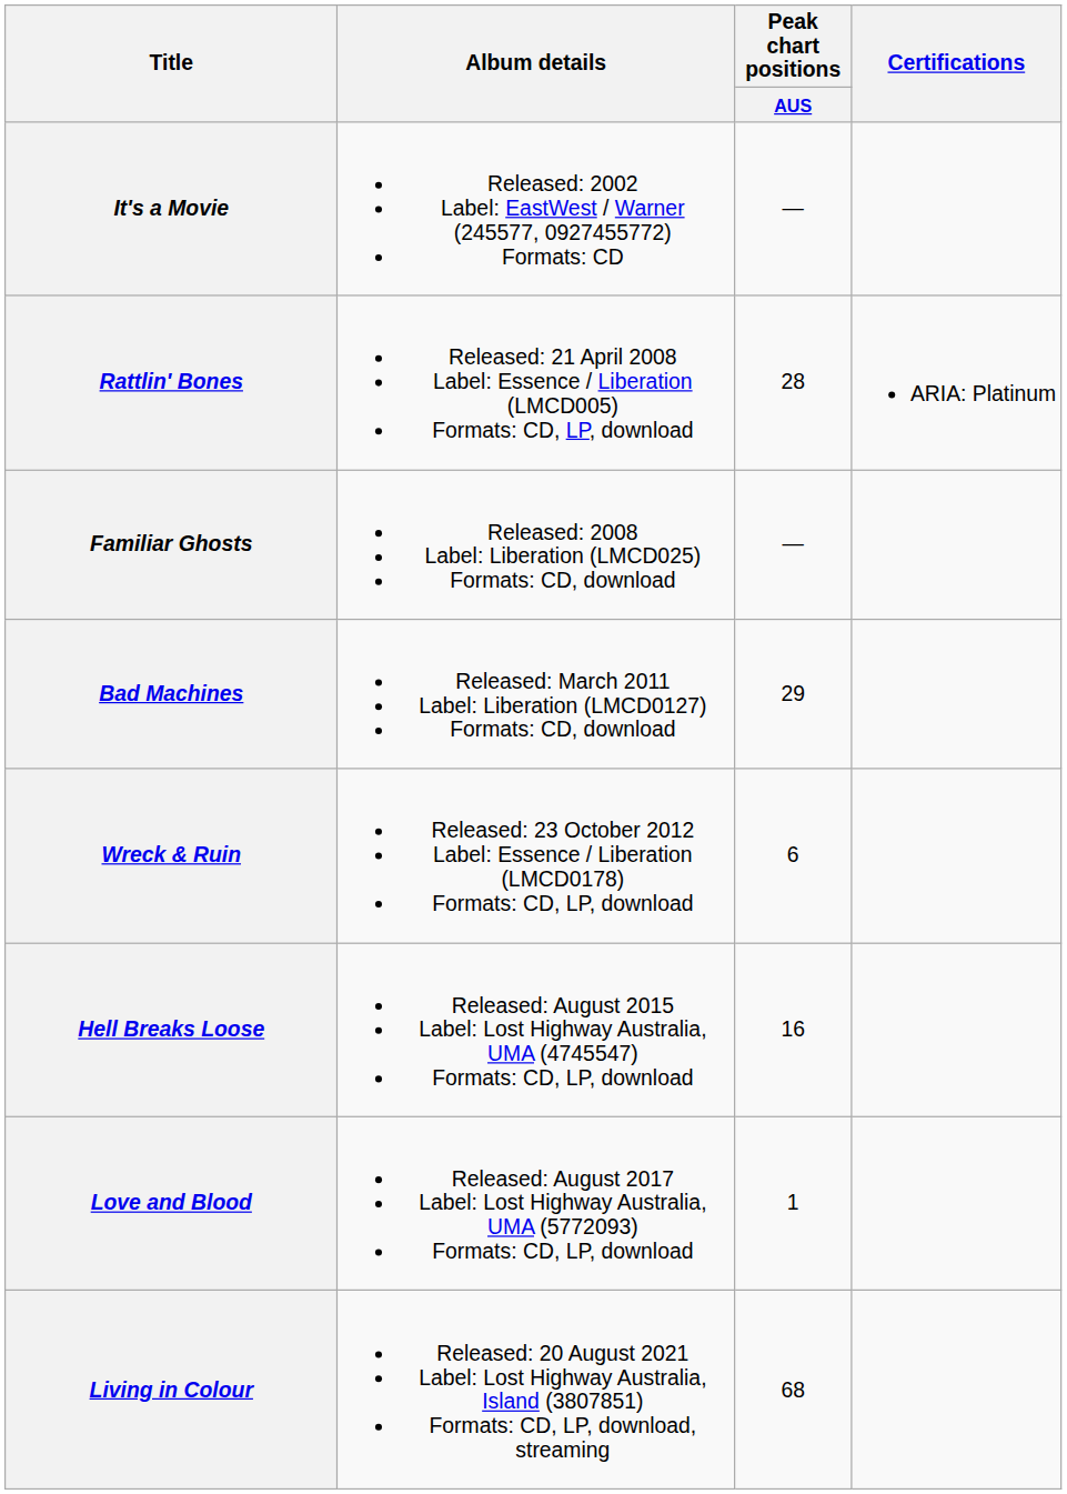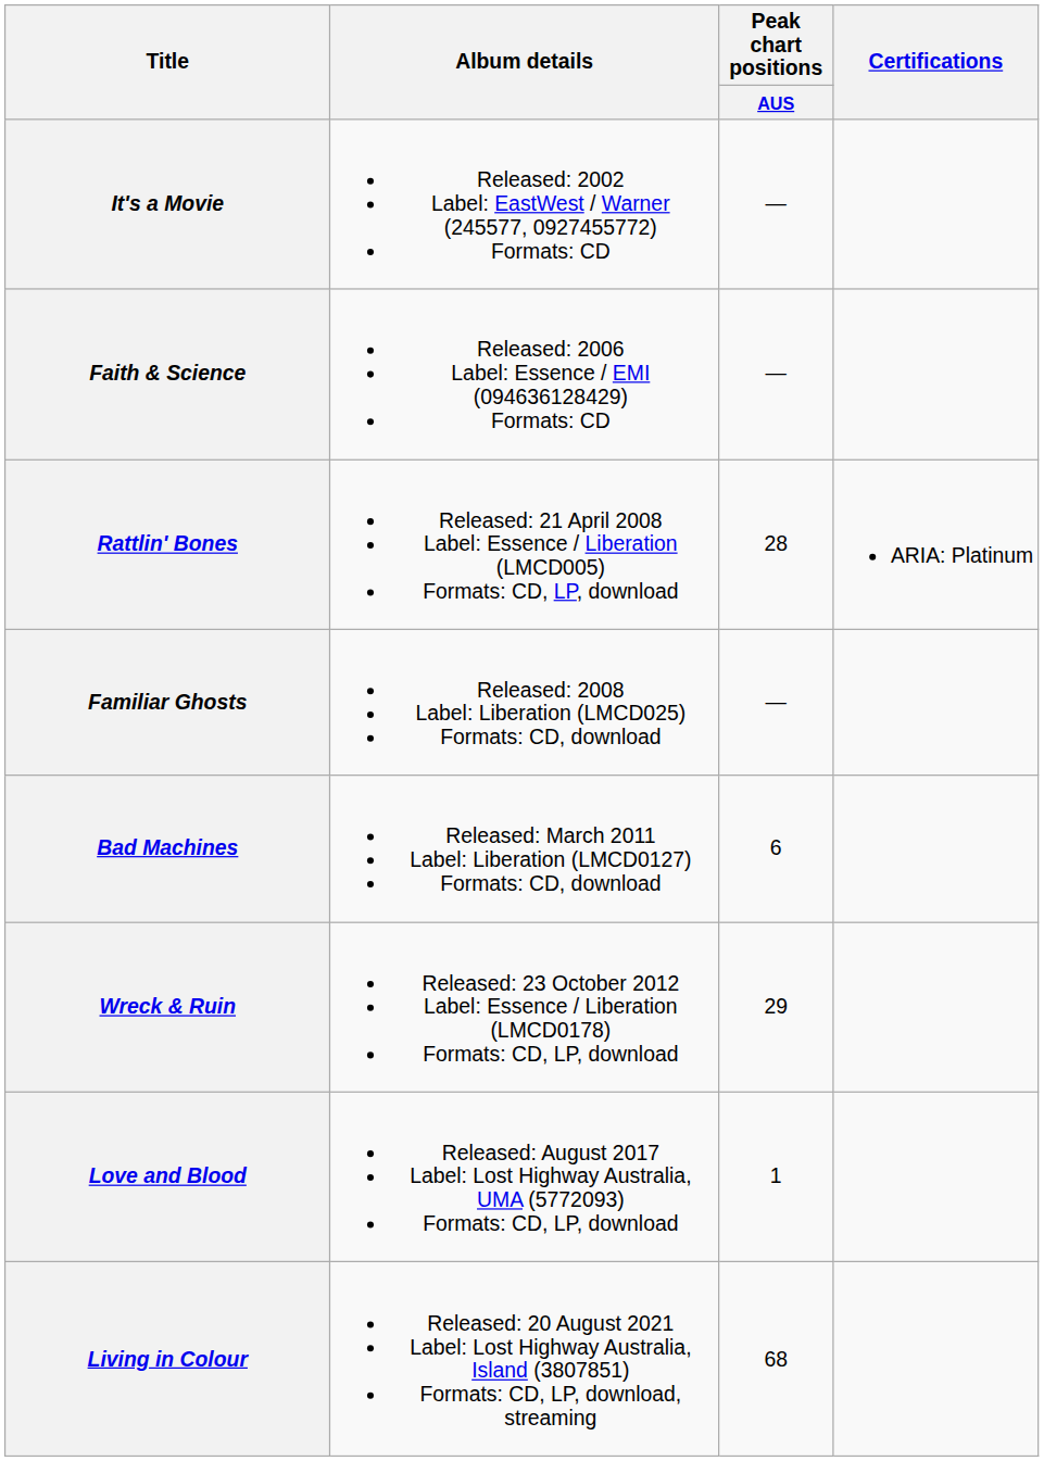 <table class="wikitable plainrowheaders" style="text-align:center">
 <tr>
 <th scope="col" rowspan="2" style="width:15em;">Title</th>
 <th scope="col" rowspan="2" style="width:18em;">Album details</th>
 <th scope="col" colspan="1" style="width:5em;">Peak chart<br>positions</th>
 <th scope="col" rowspan="2" style="width:8m;"><a href='#'>Certifications</a></th>
 </tr>
 <tr>
 <th scope="col" style="text-align:center;"><small><a href='#'>AUS</a></small><br></th>
 </tr>
 <tr>
 <th scope="row"><em>It's a Movie</em></th>
 <td><br><ul><li>Released: 2002</li><li>Label: <a href='#'>EastWest</a> / <a href='#'>Warner</a> (245577, 0927455772)</li><li>Formats: CD</li></ul></td>
+<td>—</td>
+<td></td>
+</tr>
+<tr>
+<th scope="row"><em>Faith & Science</em></th>
+<td><br><ul><li>Released: 2006</li><li>Label: Essence / <a href='#'>EMI</a> (094636128429)</li><li>Formats: CD</li></ul></td>
 <td>—</td>
 <td></td>
 </tr>
 <tr>
 <th scope="row"><em><a href='#'>Rattlin' Bones</a></em> <br></th>
 <td><br><ul><li>Released: 21 April 2008</li><li>Label: Essence / <a href='#'>Liberation</a> (LMCD005)</li><li>Formats: CD, <a href='#'>LP</a>, download</li></ul></td>
 <td>28</td>
 <td><br><ul><li>ARIA: Platinum</li></ul></td>
 </tr>
 <tr>
 <th scope="row"><em>Familiar Ghosts</em></th>
 <td><br><ul><li>Released: 2008</li><li>Label: Liberation (LMCD025)</li><li>Formats: CD, download</li></ul></td>
 <td>—</td>
 <td></td>
 </tr>
 <tr>
 <th scope="row"><em><a href='#'>Bad Machines</a></em></th>
 <td><br><ul><li>Released: March 2011</li><li>Label: Liberation (LMCD0127)</li><li>Formats: CD, download</li></ul></td>
-<td>29</td>
+<td>6</td>
 <td></td>
 </tr>
 <tr>
 <th scope="row"><em><a href='#'>Wreck & Ruin</a></em> <br></th>
 <td><br><ul><li>Released: 23 October 2012</li><li>Label: Essence / Liberation (LMCD0178)</li><li>Formats: CD, LP, download</li></ul></td>
-<td>6</td>
-<td></td>
-</tr>
-<tr>
-<th scope="row"><em><a href='#'>Hell Breaks Loose</a></em></th>
-<td><br><ul><li>Released: August 2015</li><li>Label: Lost Highway Australia, <a href='#'>UMA</a> (4745547)</li><li>Formats: CD, LP, download</li></ul></td>
-<td>16</td>
+<td>29</td>
 <td></td>
 </tr>
 <tr>
 <th scope="row"><em><a href='#'>Love and Blood</a></em></th>
 <td><br><ul><li>Released: August 2017</li><li>Label: Lost Highway Australia, <a href='#'>UMA</a> (5772093)</li><li>Formats: CD, LP, download</li></ul></td>
 <td>1</td>
 <td></td>
 </tr>
 <tr>
 <th scope="row"><em><a href='#'>Living in Colour</a></em></th>
 <td><br><ul><li>Released: 20 August 2021</li><li>Label: Lost Highway Australia, <a href='#'>Island</a> (3807851)</li><li>Formats: CD, LP, download, streaming</li></ul></td>
 <td>68</td>
 <td></td>
 </tr>
 </table>
